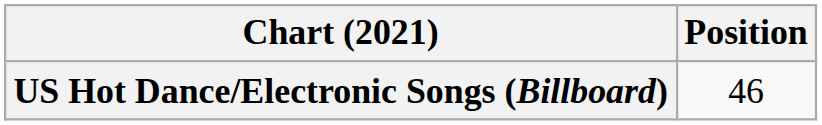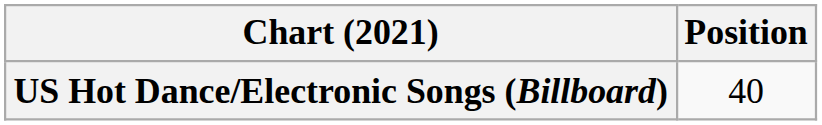 <table class="wikitable plainrowheaders" style="text-align:center">
 <tr>
 <th scope="col">Chart (2021)</th>
 <th scope="col">Position</th>
 </tr>
 <tr>
 <th scope="row">US Hot Dance/Electronic Songs (<em>Billboard</em>)</th>
-<td>46</td>
+<td>40</td>
 </tr>
 </table>
